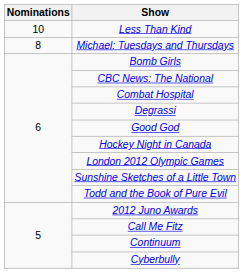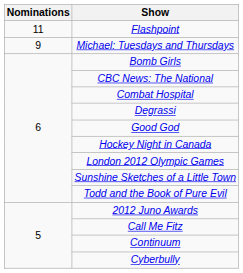 <table class="wikitable" rowspan="2" style="text-align:center">
 <tr>
 <th scope="col">Nominations</th>
 <th scope="col">Show</th>
 </tr>
 <tr>
-<td>10</td>
-<td><em><a href='#'>Less Than Kind</a></em></td>
+<td>11</td>
+<td><em><a href='#'>Flashpoint</a></em></td>
 </tr>
 <tr>
-<td>8</td>
+<td>9</td>
 <td><em><a href='#'>Michael: Tuesdays and Thursdays</a></em></td>
 </tr>
 <tr>
 <td rowspan=9 style="text-align:center;">6</td>
 <td><em><a href='#'>Bomb Girls</a></em></td>
 </tr>
 <tr>
 <td><em><a href='#'>CBC News: The National</a></em></td>
 </tr>
 <tr>
 <td><em><a href='#'>Combat Hospital</a></em></td>
 </tr>
 <tr>
 <td><em><a href='#'>Degrassi</a></em></td>
 </tr>
 <tr>
 <td><em><a href='#'>Good God</a></em></td>
 </tr>
 <tr>
 <td><em><a href='#'>Hockey Night in Canada</a></em></td>
 </tr>
 <tr>
 <td><em><a href='#'>London 2012 Olympic Games</a></em></td>
 </tr>
 <tr>
 <td><em><a href='#'>Sunshine Sketches of a Little Town</a></em></td>
 </tr>
 <tr>
 <td><em><a href='#'>Todd and the Book of Pure Evil</a></em></td>
 </tr>
 <tr>
 <td rowspan=4 style="text-align:center;">5</td>
 <td><em><a href='#'>2012 Juno Awards</a></em></td>
 </tr>
 <tr>
 <td><em><a href='#'>Call Me Fitz</a></em></td>
 </tr>
 <tr>
 <td><em><a href='#'>Continuum</a></em></td>
 </tr>
 <tr>
 <td><em><a href='#'>Cyberbully</a></em></td>
 </tr>
 </table>
